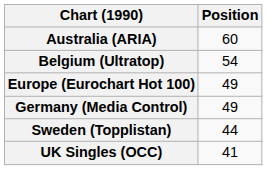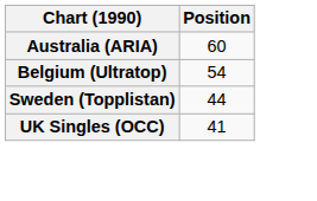 <table class="wikitable sortable plainrowheaders" style="text-align:center">
 <tr>
 <th>Chart (1990)</th>
 <th>Position</th>
 </tr>
 <tr>
 <th scope="row">Australia (ARIA)</th>
 <td>60</td>
 </tr>
 <tr>
 <th scope="row">Belgium (Ultratop)</th>
 <td>54</td>
 </tr>
 <tr>
-<th scope="row">Europe (Eurochart Hot 100)</th>
-<td>49</td>
-</tr>
-<tr>
-<th scope="row">Germany (Media Control)</th>
-<td>49</td>
-</tr>
-<tr>
 <th scope="row">Sweden (Topplistan)</th>
 <td>44</td>
 </tr>
 <tr>
 <th scope="row">UK Singles (OCC)</th>
 <td>41</td>
 </tr>
 </table>
